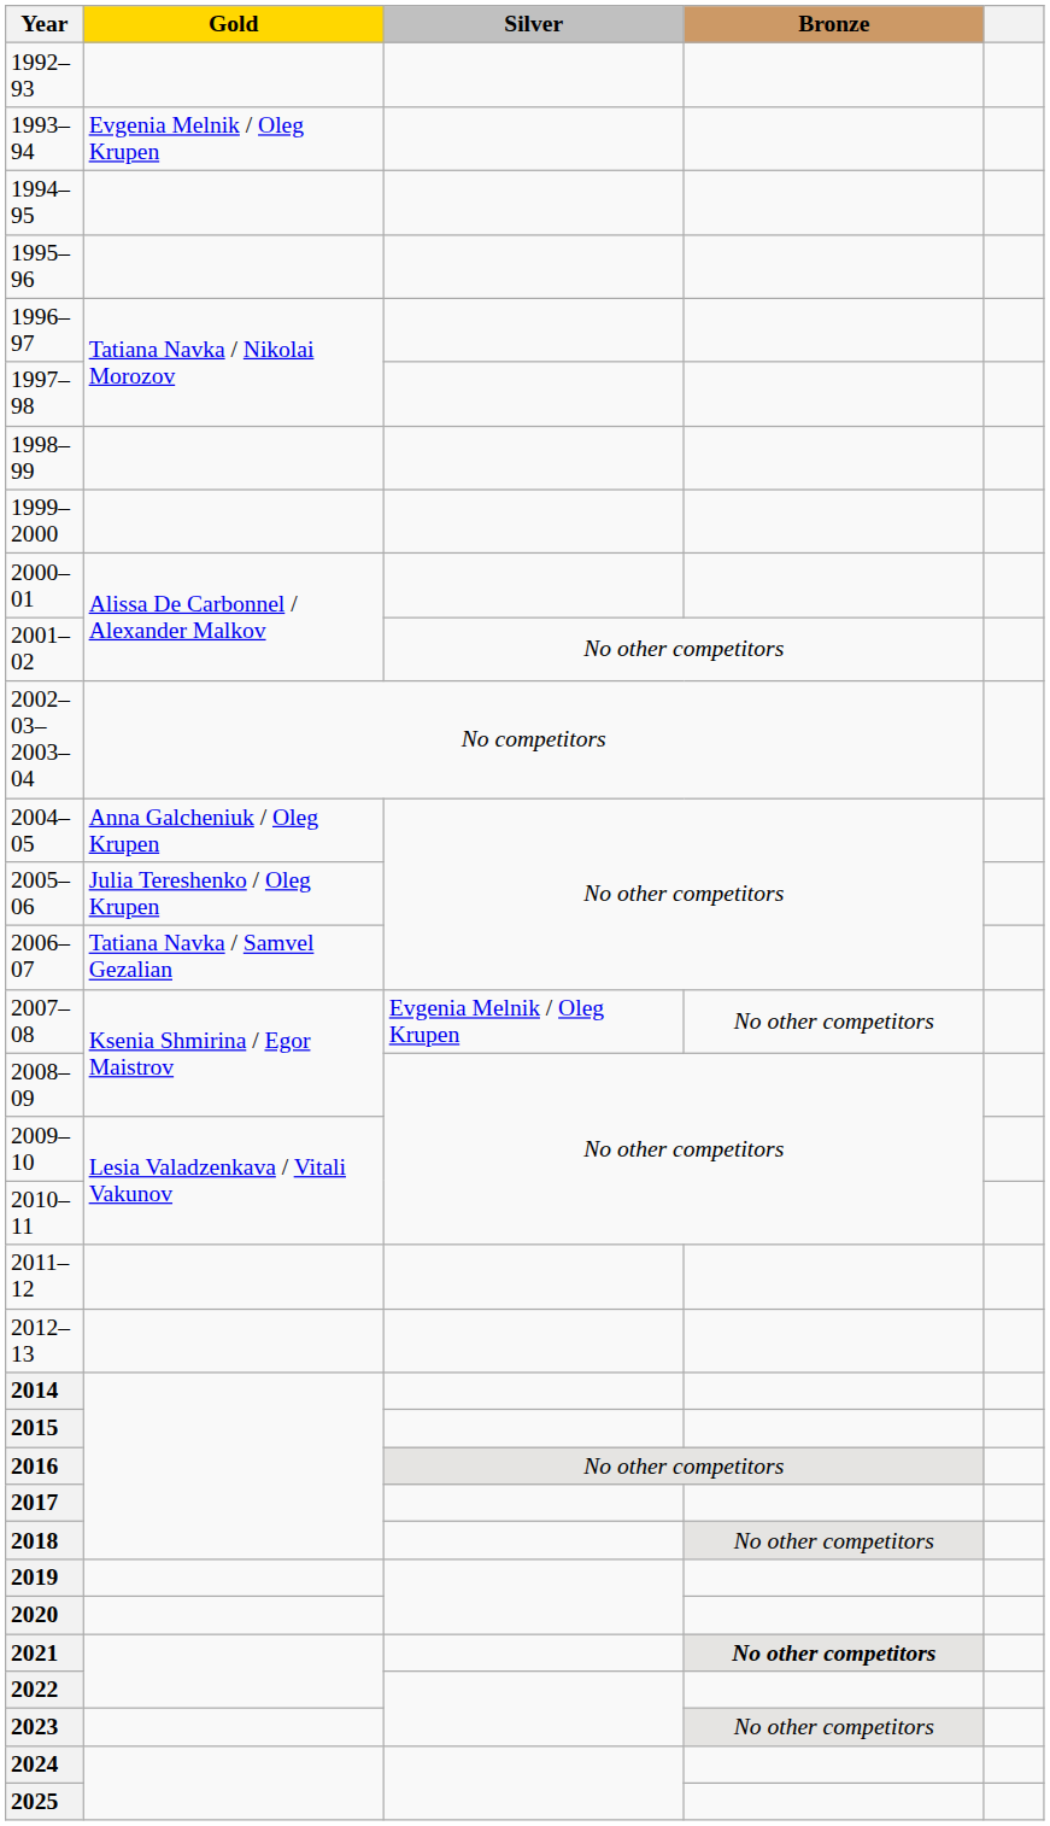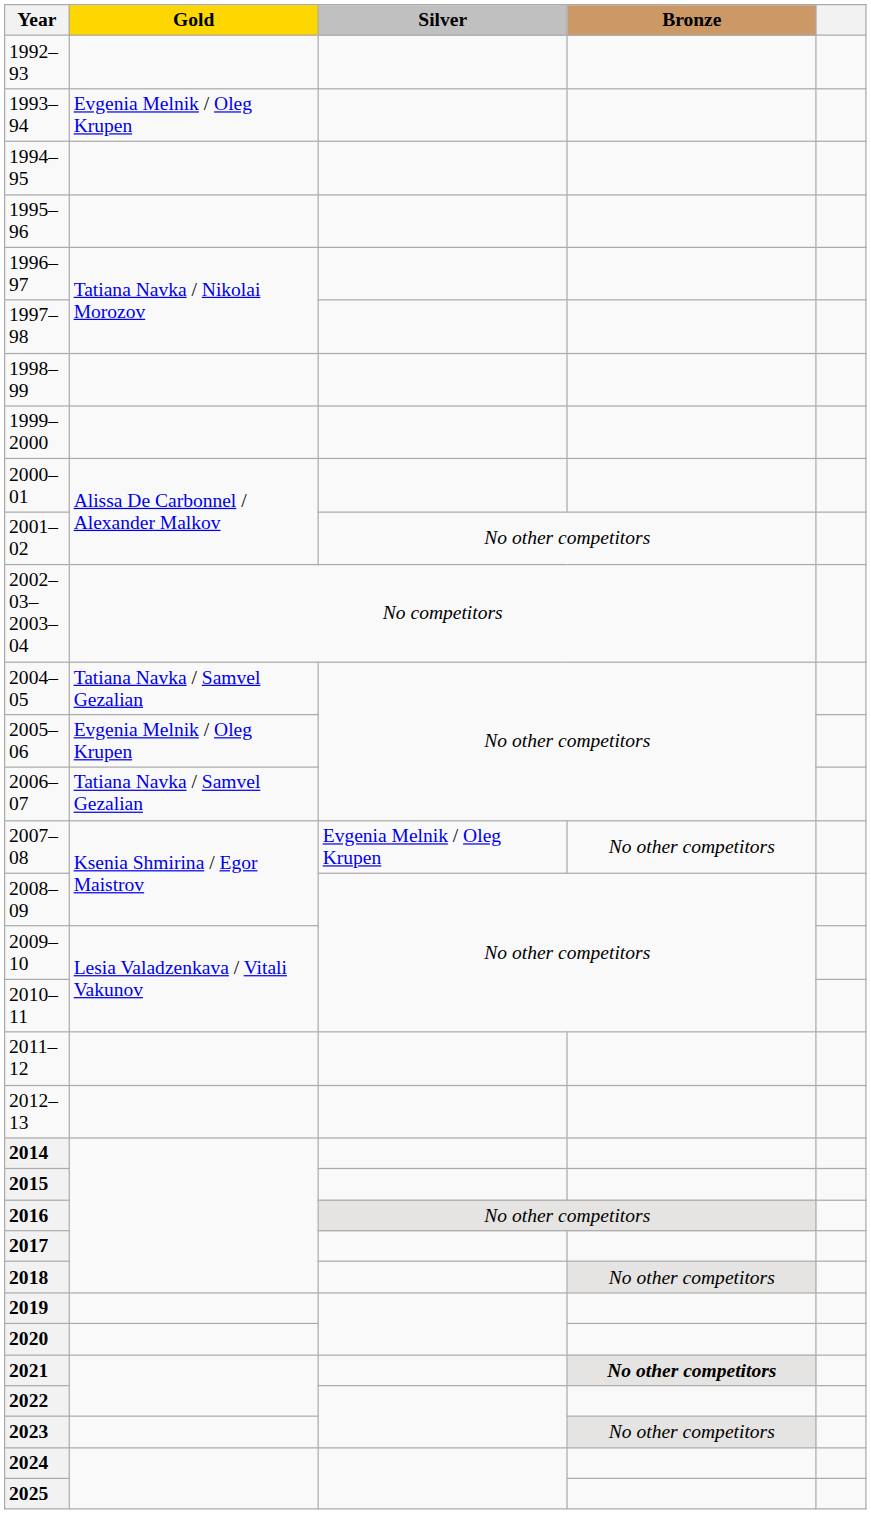 <table class="wikitable unsortable" style="text-align:left; width:80%">
 <tr>
 <th scope="col" style="text-align:center; width:5%">Year</th>
 <th scope="col" style="text-align:center; width:25%; background:gold">Gold</th>
 <th scope="col" style="text-align:center; width:25%; background:silver">Silver</th>
 <th scope="col" style="text-align:center; width:25%; background:#c96">Bronze</th>
 <th scope="col" style="text-align:center; width:5%"></th>
 </tr>
 <tr>
 <td>1992–93</td>
 <td></td>
 <td></td>
 <td></td>
 <td></td>
 </tr>
 <tr>
 <td>1993–94</td>
 <td><a href='#'>Evgenia Melnik</a> / <a href='#'>Oleg Krupen</a></td>
 <td></td>
 <td></td>
 <td></td>
 </tr>
 <tr>
 <td>1994–95</td>
 <td></td>
 <td></td>
 <td></td>
 <td></td>
 </tr>
 <tr>
 <td>1995–96</td>
 <td></td>
 <td></td>
 <td></td>
 <td></td>
 </tr>
 <tr>
 <td>1996–97</td>
 <td rowspan="2"><a href='#'>Tatiana Navka</a> / <a href='#'>Nikolai Morozov</a></td>
 <td></td>
 <td></td>
 <td></td>
 </tr>
 <tr>
 <td>1997–98</td>
 <td></td>
 <td></td>
 <td></td>
 </tr>
 <tr>
 <td>1998–99</td>
 <td></td>
 <td></td>
 <td></td>
 <td></td>
 </tr>
 <tr>
 <td>1999–2000</td>
 <td></td>
 <td></td>
 <td></td>
 <td></td>
 </tr>
 <tr>
 <td>2000–01</td>
 <td rowspan="2"><a href='#'>Alissa De Carbonnel</a> / <a href='#'>Alexander Malkov</a></td>
 <td></td>
 <td></td>
 <td></td>
 </tr>
 <tr>
 <td>2001–02</td>
 <td colspan="2" align="center"><em>No other competitors</em></td>
 <td></td>
 </tr>
 <tr>
 <td>2002–03–<br>2003–04</td>
 <td colspan="3" align="center"><em>No competitors</em></td>
 <td></td>
 </tr>
 <tr>
 <td>2004–05</td>
-<td><a href='#'>Anna Galcheniuk</a> / <a href='#'>Oleg Krupen</a></td>
+<td><a href='#'>Tatiana Navka</a> / <a href='#'>Samvel Gezalian</a></td>
 <td colspan="2" rowspan="3" align="center"><em>No other competitors</em></td>
 <td></td>
 </tr>
 <tr>
 <td>2005–06</td>
-<td><a href='#'>Julia Tereshenko</a> / <a href='#'>Oleg Krupen</a></td>
+<td><a href='#'>Evgenia Melnik</a> / <a href='#'>Oleg Krupen</a></td>
 <td></td>
 </tr>
 <tr>
 <td>2006–07</td>
 <td><a href='#'>Tatiana Navka</a> / <a href='#'>Samvel Gezalian</a></td>
 <td></td>
 </tr>
 <tr>
 <td>2007–08</td>
 <td rowspan="2"><a href='#'>Ksenia Shmirina</a> / <a href='#'>Egor Maistrov</a></td>
 <td><a href='#'>Evgenia Melnik</a> / <a href='#'>Oleg Krupen</a></td>
 <td align="center"><em>No other competitors</em></td>
 <td></td>
 </tr>
 <tr>
 <td>2008–09</td>
 <td colspan="2" rowspan="3" align="center"><em>No other competitors</em></td>
 <td></td>
 </tr>
 <tr>
 <td>2009–10</td>
 <td rowspan="2"><a href='#'>Lesia Valadzenkava</a> / <a href='#'>Vitali Vakunov</a></td>
 <td></td>
 </tr>
 <tr>
 <td>2010–11</td>
 <td></td>
 </tr>
 <tr>
 <td>2011–12</td>
 <td></td>
 <td></td>
 <td></td>
 <td></td>
 </tr>
 <tr>
 <td>2012–13</td>
 <td></td>
 <td></td>
 <td></td>
 <td></td>
 </tr>
 <tr>
 <th scope="row" style="text-align:left">2014</th>
 <td rowspan="5"></td>
 <td></td>
 <td></td>
 <td></td>
 </tr>
 <tr>
 <th scope="row" style="text-align:left">2015</th>
 <td></td>
 <td></td>
 <td></td>
 </tr>
 <tr>
 <th scope="row" style="text-align:left">2016</th>
 <td colspan="2" bgcolor="e5e4e2" align="center"><em>No other competitors</em></td>
 <td></td>
 </tr>
 <tr>
 <th scope="row" style="text-align:left">2017</th>
 <td></td>
 <td></td>
 <td></td>
 </tr>
 <tr>
 <th scope="row" style="text-align:left">2018</th>
 <td></td>
 <td bgcolor="e5e4e2" align="center"><em>No other competitors</em></td>
 <td></td>
 </tr>
 <tr>
 <th scope="row" style="text-align:left">2019</th>
 <td></td>
 <td rowspan="2"></td>
 <td></td>
 <td></td>
 </tr>
 <tr>
 <th scope="row" style="text-align:left">2020</th>
 <td></td>
 <td></td>
 <td></td>
 </tr>
 <tr>
 <th scope="row" style="text-align:left">2021</th>
 <td rowspan="2"></td>
 <td></td>
 <td bgcolor="e5e4e2" align="center"><strong><em>No other competitors</em></strong></td>
 <td></td>
 </tr>
 <tr>
 <th scope="row" style="text-align:left">2022</th>
 <td rowspan="2"></td>
 <td></td>
 <td></td>
 </tr>
 <tr>
 <th scope="row" style="text-align:left">2023</th>
 <td></td>
 <td bgcolor="e5e4e2" align="center"><em>No other competitors</em></td>
 <td></td>
 </tr>
 <tr>
 <th scope="row" style="text-align:left">2024</th>
 <td rowspan=2></td>
 <td rowspan=2></td>
 <td></td>
 <td></td>
 </tr>
 <tr>
 <th scope="row" style="text-align:left">2025</th>
 <td></td>
 <td></td>
 </tr>
 </table>
